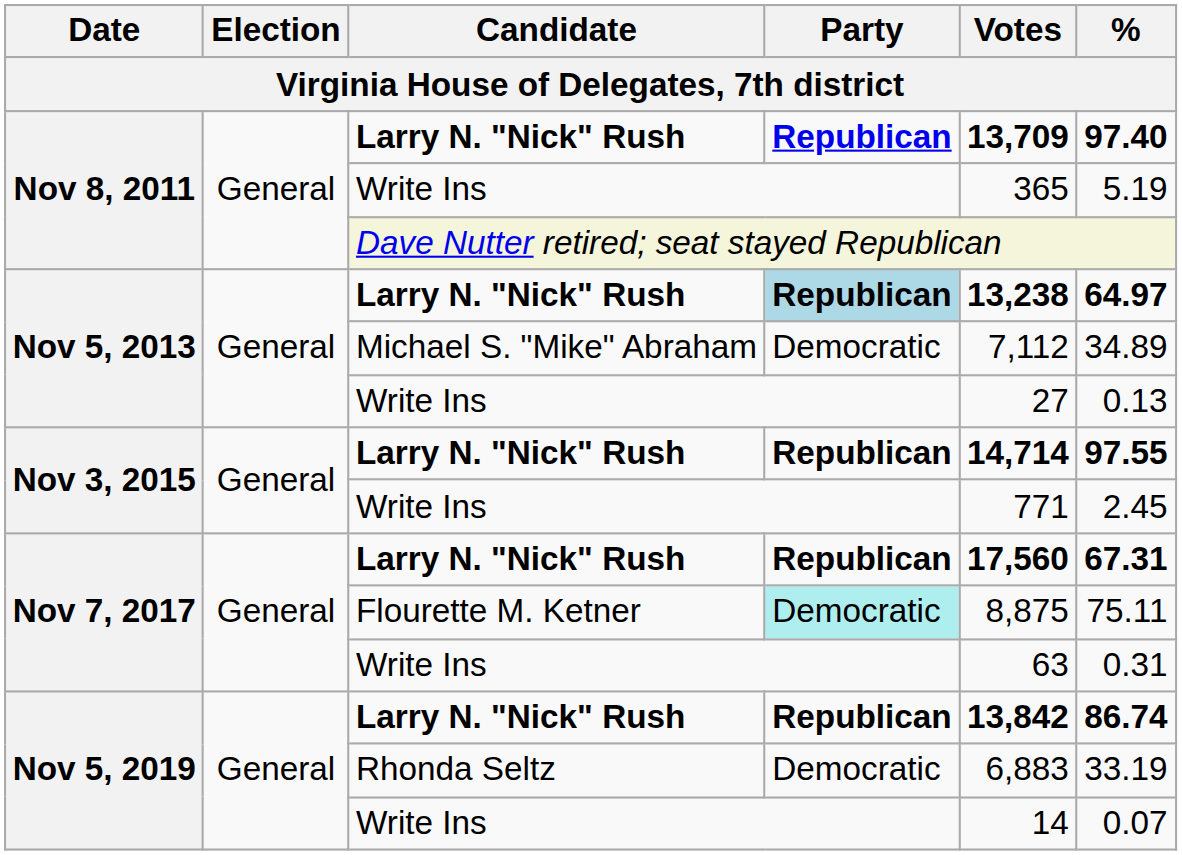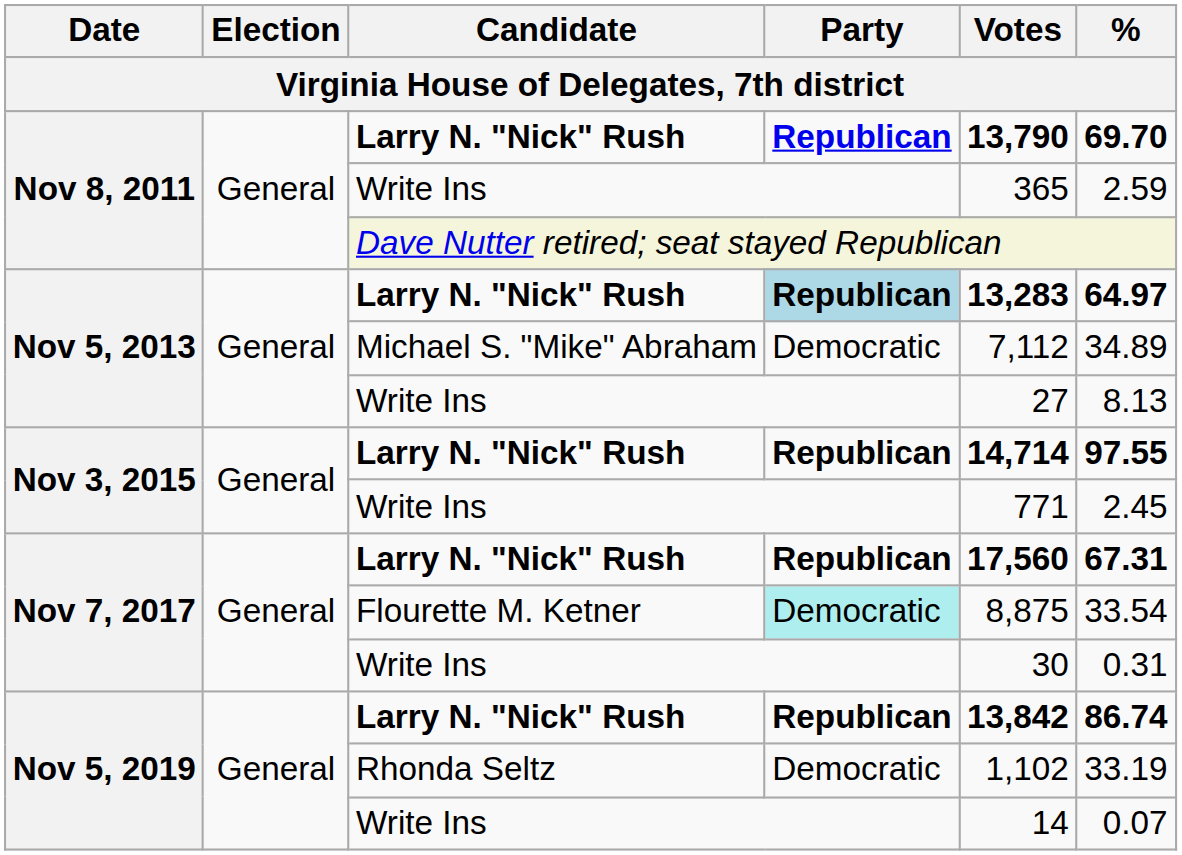 <table class="wikitable">
 <tr>
 <th>Date</th>
 <th>Election</th>
 <th>Candidate</th>
 <th>Party</th>
 <th>Votes</th>
 <th>%</th>
 </tr>
 <tr>
 <th colspan="6">Virginia House of Delegates, 7th district</th>
 </tr>
 <tr>
 <th rowspan="3">Nov 8, 2011</th>
 <td rowspan="3" align="center">General</td>
 <td><strong>Larry N. "Nick" Rush</strong></td>
 <td><strong><a href='#'>Republican</a></strong></td>
-<td align="right"><strong>13,709</strong></td>
-<td align="right"><strong>97.40</strong></td>
+<td align="right"><strong>13,790</strong></td>
+<td align="right"><strong>69.70</strong></td>
 </tr>
 <tr>
 <td colspan="2">Write Ins</td>
 <td align="right">365</td>
-<td align="right">5.19</td>
+<td align="right">2.59</td>
 </tr>
 <tr>
 <td colspan="4" style="background:Beige"><em><a href='#'>Dave Nutter</a> retired; seat stayed Republican</em></td>
 </tr>
 <tr>
 <th rowspan="3">Nov 5, 2013</th>
 <td rowspan="3" align="center">General</td>
 <td><strong>Larry N. "Nick" Rush</strong></td>
 <td style="background: lightblue;"><strong>Republican</strong></td>
-<td align="right"><strong>13,238</strong></td>
+<td align="right"><strong>13,283</strong></td>
 <td align="right"><strong>64.97</strong></td>
 </tr>
 <tr>
 <td>Michael S. "Mike" Abraham</td>
 <td>Democratic</td>
 <td align="right">7,112</td>
 <td align="right">34.89</td>
 </tr>
 <tr>
 <td colspan="2">Write Ins</td>
 <td align="right">27</td>
-<td align="right">0.13</td>
+<td align="right">8.13</td>
 </tr>
 <tr>
 <th rowspan="2">Nov 3, 2015</th>
 <td rowspan="2" align="center">General</td>
 <td><strong>Larry N. "Nick" Rush</strong></td>
 <td><strong>Republican</strong></td>
 <td align="right"><strong>14,714</strong></td>
 <td align="right"><strong>97.55</strong></td>
 </tr>
 <tr>
 <td colspan="2">Write Ins</td>
 <td align="right">771</td>
 <td align="right">2.45</td>
 </tr>
 <tr>
 <th rowspan="3">Nov 7, 2017</th>
 <td rowspan="3" align="center">General</td>
 <td><strong>Larry N. "Nick" Rush</strong></td>
 <td><strong>Republican</strong></td>
 <td align="right"><strong>17,560</strong></td>
 <td align="right"><strong>67.31</strong></td>
 </tr>
 <tr>
 <td>Flourette M. Ketner</td>
 <td style="background: paleturquoise;">Democratic</td>
 <td align="right">8,875</td>
-<td align="right">75.11</td>
+<td align="right">33.54</td>
 </tr>
 <tr>
 <td colspan="2">Write Ins</td>
-<td align="right">63</td>
+<td align="right">30</td>
 <td align="right">0.31</td>
 </tr>
 <tr>
 <th rowspan="3">Nov 5, 2019</th>
 <td rowspan="3" align="center">General</td>
 <td><strong>Larry N. "Nick" Rush</strong></td>
 <td><strong>Republican</strong></td>
 <td align="right"><strong>13,842</strong></td>
 <td align="right"><strong>86.74</strong></td>
 </tr>
 <tr>
 <td>Rhonda Seltz</td>
 <td>Democratic</td>
-<td align="right">6,883</td>
+<td align="right">1,102</td>
 <td align="right">33.19</td>
 </tr>
 <tr>
 <td colspan="2">Write Ins</td>
 <td align="right">14</td>
 <td align="right">0.07</td>
 </tr>
 </table>
